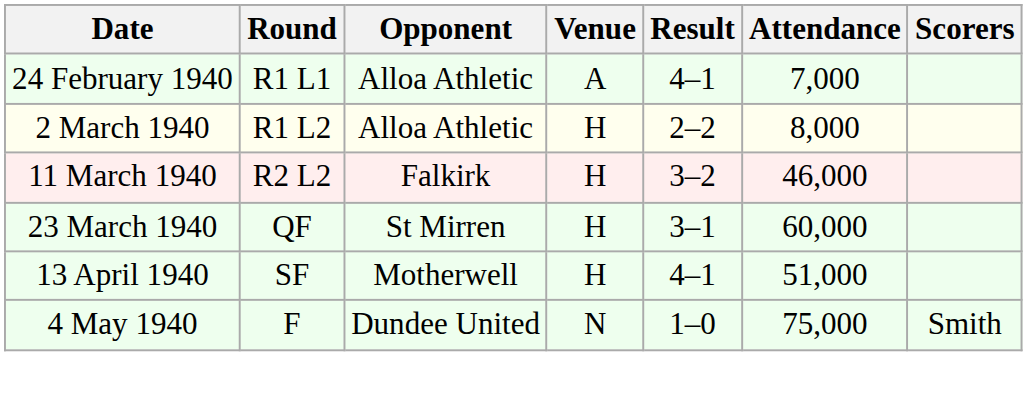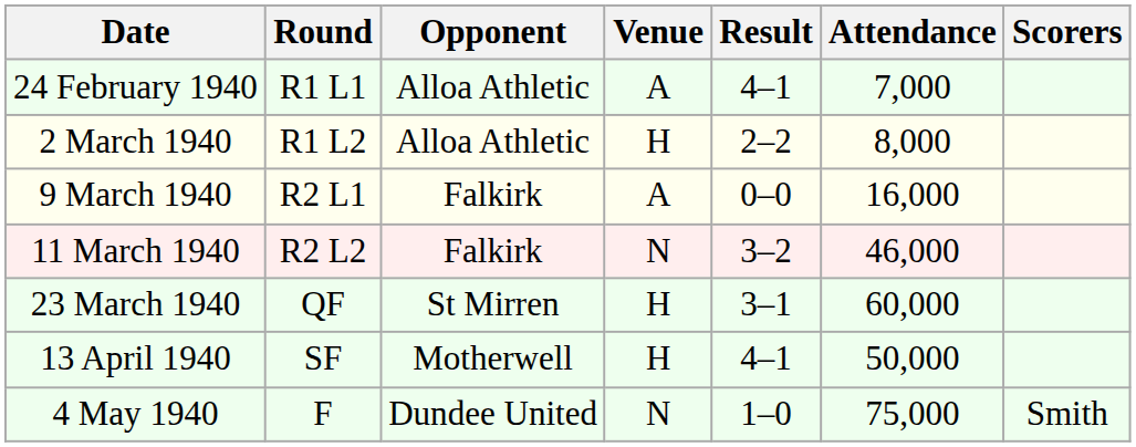 <table class="wikitable sortable" style="font-size:100%; text-align:center">
 <tr>
 <th>Date</th>
 <th>Round</th>
 <th>Opponent</th>
 <th>Venue</th>
 <th>Result</th>
 <th>Attendance</th>
 <th>Scorers</th>
 </tr>
 <tr bgcolor = "#EEFFEE">
 <td>24 February 1940</td>
 <td>R1 L1</td>
 <td>Alloa Athletic</td>
 <td>A</td>
 <td>4–1</td>
 <td>7,000</td>
 <td></td>
 </tr>
 <tr bgcolor = "#FFFFEE">
 <td>2 March 1940</td>
 <td>R1 L2</td>
 <td>Alloa Athletic</td>
 <td>H</td>
 <td>2–2</td>
 <td>8,000</td>
 <td></td>
 </tr>
+<tr bgcolor = "#FFFFEE">
+<td>9 March 1940</td>
+<td>R2 L1</td>
+<td>Falkirk</td>
+<td>A</td>
+<td>0–0</td>
+<td>16,000</td>
+<td></td>
+</tr>
 <tr bgcolor = "#FFEEEE">
 <td>11 March 1940</td>
 <td>R2 L2</td>
 <td>Falkirk</td>
-<td>H</td>
+<td>N</td>
 <td>3–2</td>
 <td>46,000</td>
 <td></td>
 </tr>
 <tr bgcolor = "#EEFFEE">
 <td>23 March 1940</td>
 <td>QF</td>
 <td>St Mirren</td>
 <td>H</td>
 <td>3–1</td>
 <td>60,000</td>
 <td></td>
 </tr>
 <tr bgcolor = "#EEFFEE">
 <td>13 April 1940</td>
 <td>SF</td>
 <td>Motherwell</td>
 <td>H</td>
 <td>4–1</td>
-<td>51,000</td>
+<td>50,000</td>
 <td></td>
 </tr>
 <tr bgcolor = "#EEFFEE">
 <td>4 May 1940</td>
 <td>F</td>
 <td>Dundee United</td>
 <td>N</td>
 <td>1–0</td>
 <td>75,000</td>
 <td>Smith</td>
 </tr>
 </table>
